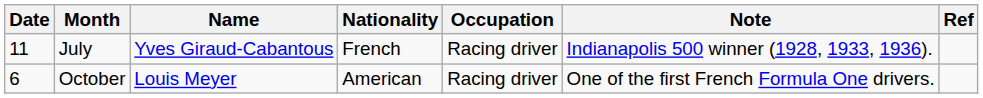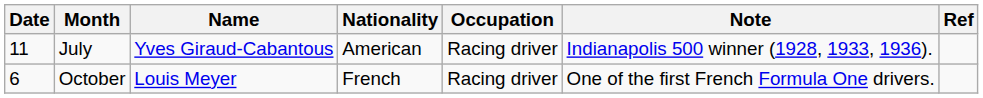 <table class="wikitable" style="font-size:85%;">
 <tr>
 <th>Date</th>
 <th>Month</th>
 <th>Name</th>
 <th>Nationality</th>
 <th>Occupation</th>
 <th>Note</th>
 <th>Ref</th>
 </tr>
 <tr>
 <td>11</td>
 <td>July</td>
 <td><a href='#'>Yves Giraud-Cabantous</a></td>
-<td>French</td>
+<td>American</td>
 <td>Racing driver</td>
 <td><a href='#'>Indianapolis 500</a> winner (<a href='#'>1928</a>, <a href='#'>1933</a>, <a href='#'>1936</a>).</td>
 <td></td>
 </tr>
 <tr>
 <td>6</td>
 <td>October</td>
 <td><a href='#'>Louis Meyer</a></td>
-<td>American</td>
+<td>French</td>
 <td>Racing driver</td>
 <td>One of the first French <a href='#'>Formula One</a> drivers.</td>
 <td></td>
 </tr>
 </table>
